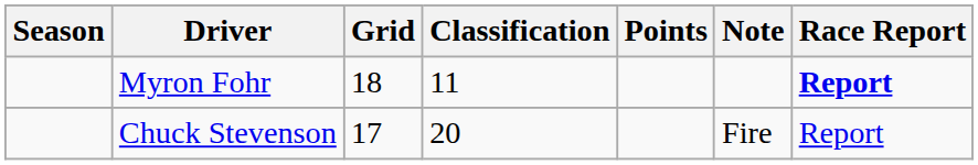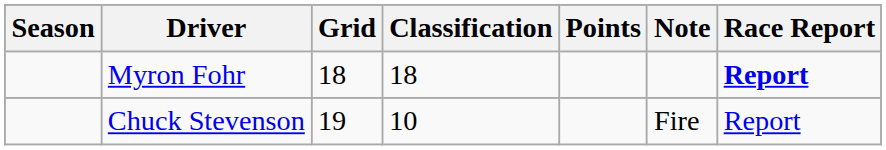 <table class="wikitable" style="font-size: 95%;">
 <tr>
 <th>Season</th>
 <th>Driver</th>
 <th>Grid</th>
 <th>Classification</th>
 <th>Points</th>
 <th>Note</th>
 <th>Race Report</th>
 </tr>
 <tr>
 <td></td>
 <td><a href='#'>Myron Fohr</a></td>
 <td>18</td>
-<td>11</td>
+<td>18</td>
 <td></td>
 <td></td>
 <td><strong><a href='#'>Report</a></strong></td>
 </tr>
 <tr>
 <td></td>
 <td><a href='#'>Chuck Stevenson</a></td>
-<td>17</td>
-<td>20</td>
+<td>19</td>
+<td>10</td>
 <td></td>
 <td>Fire</td>
 <td><a href='#'>Report</a></td>
 </tr>
 </table>
